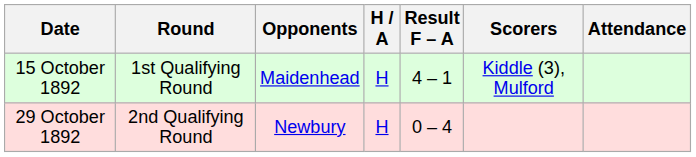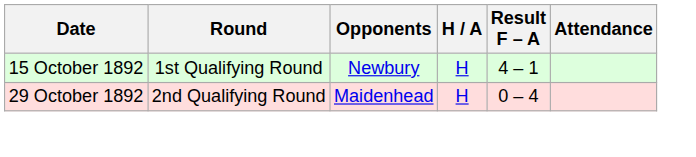 <table class="wikitable" style="text-align:center">
 <tr>
 <th>Date</th>
 <th>Round</th>
 <th>Opponents</th>
 <th>H / A</th>
 <th>Result<br>F – A</th>
-<th>Scorers</th>
 <th>Attendance</th>
 </tr>
 <tr bgcolor="#ddffdd">
 <td>15 October 1892</td>
 <td>1st Qualifying Round</td>
-<td><a href='#'>Maidenhead</a></td>
+<td><a href='#'>Newbury</a></td>
 <td><a href='#'>H</a></td>
 <td>4 – 1</td>
-<td><a href='#'>Kiddle</a> (3), <a href='#'>Mulford</a></td>
 <td></td>
 </tr>
 <tr bgcolor="#ffdddd">
 <td>29 October 1892</td>
 <td>2nd Qualifying Round</td>
-<td><a href='#'>Newbury</a></td>
+<td><a href='#'>Maidenhead</a></td>
 <td><a href='#'>H</a></td>
 <td>0 – 4</td>
 <td></td>
-<td></td>
 </tr>
 </table>
